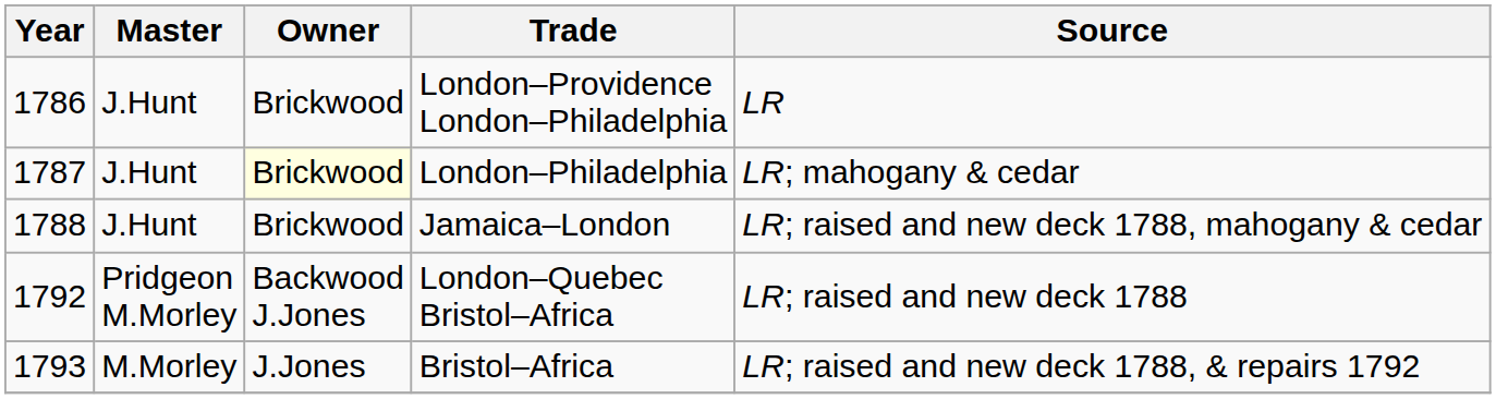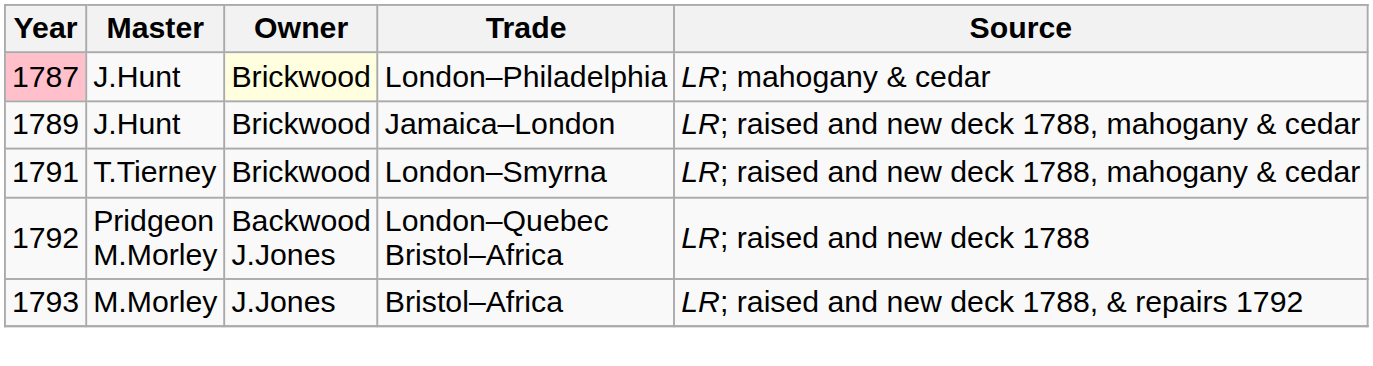 <table class=" wikitable">
 <tr>
 <th>Year</th>
 <th>Master</th>
 <th>Owner</th>
 <th>Trade</th>
 <th>Source</th>
 </tr>
 <tr>
-<td>1786</td>
-<td>J.Hunt</td>
-<td>Brickwood</td>
-<td>London–Providence<br>London–Philadelphia</td>
-<td><em>LR</em></td>
-</tr>
-<tr>
-<td>1787</td>
+<td style="background: pink;">1787</td>
 <td>J.Hunt</td>
 <td style="background: lightyellow;">Brickwood</td>
 <td>London–Philadelphia</td>
 <td><em>LR</em>; mahogany & cedar</td>
 </tr>
 <tr>
-<td>1788</td>
+<td>1789</td>
 <td>J.Hunt</td>
 <td>Brickwood</td>
 <td>Jamaica–London</td>
+<td><em>LR</em>; raised and new deck 1788, mahogany & cedar</td>
+</tr>
+<tr>
+<td>1791</td>
+<td>T.Tierney</td>
+<td>Brickwood</td>
+<td>London–Smyrna</td>
 <td><em>LR</em>; raised and new deck 1788, mahogany & cedar</td>
 </tr>
 <tr>
 <td>1792</td>
 <td>Pridgeon<br>M.Morley</td>
 <td>Backwood<br>J.Jones</td>
 <td>London–Quebec<br>Bristol–Africa</td>
 <td><em>LR</em>; raised and new deck 1788</td>
 </tr>
 <tr>
 <td>1793</td>
 <td>M.Morley</td>
 <td>J.Jones</td>
 <td>Bristol–Africa</td>
 <td><em>LR</em>; raised and new deck 1788, & repairs 1792</td>
 </tr>
 <tr>
 </tr>
 </table>
